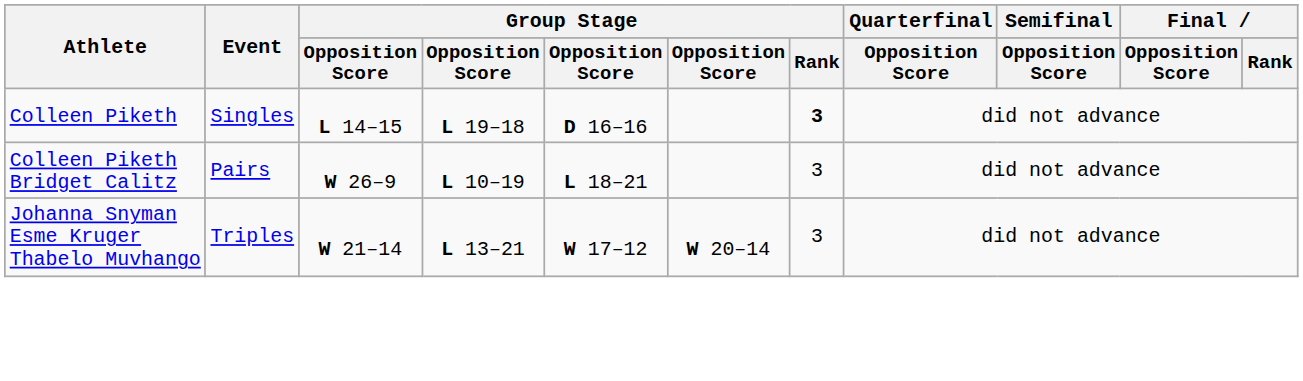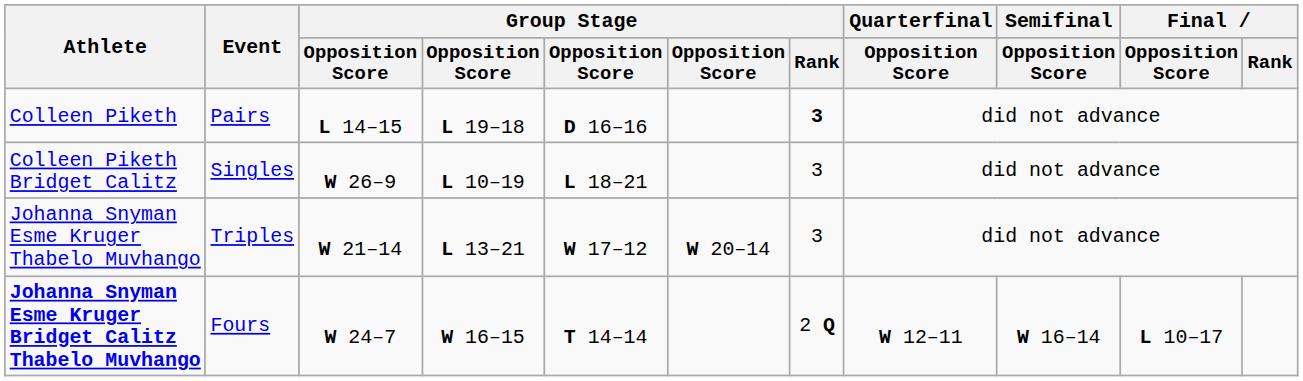 <table class="wikitable" style="font-size:88%; text-align:center">
 <tr>
 <th rowspan=2>Athlete</th>
 <th rowspan=2>Event</th>
 <th colspan=5>Group Stage</th>
 <th>Quarterfinal</th>
 <th>Semifinal</th>
 <th colspan=2>Final / </th>
 </tr>
 <tr style="font-size:95%">
 <th>Opposition<br>Score</th>
 <th>Opposition<br>Score</th>
 <th>Opposition<br>Score</th>
 <th>Opposition<br>Score</th>
 <th>Rank</th>
 <th>Opposition<br>Score</th>
 <th>Opposition<br>Score</th>
 <th>Opposition<br>Score</th>
 <th>Rank</th>
 </tr>
 <tr>
 <td align=left><a href='#'>Colleen Piketh</a></td>
-<td align=left><a href='#'>Singles</a></td>
+<td align=left><a href='#'>Pairs</a></td>
 <td><br><strong>L</strong> 14–15</td>
 <td><br><strong>L</strong> 19–18</td>
 <td><br><strong>D</strong> 16–16</td>
 <td></td>
 <td><strong>3</strong></td>
 <td colspan=4>did not advance</td>
 </tr>
 <tr>
 <td align=left><a href='#'>Colleen Piketh</a><br><a href='#'>Bridget Calitz</a></td>
-<td align=left><a href='#'>Pairs</a></td>
+<td align=left><a href='#'>Singles</a></td>
 <td><br><strong>W</strong> 26–9</td>
 <td><br><strong>L</strong> 10–19</td>
 <td><br><strong>L</strong> 18–21</td>
 <td></td>
 <td>3</td>
 <td colspan=4>did not advance</td>
 </tr>
 <tr>
 <td align=left><a href='#'>Johanna Snyman</a><br><a href='#'>Esme Kruger</a><br><a href='#'>Thabelo Muvhango</a></td>
 <td align=left><a href='#'>Triples</a></td>
 <td><br><strong>W</strong> 21–14</td>
 <td><br><strong>L</strong> 13–21</td>
 <td><br><strong>W</strong> 17–12</td>
 <td><br><strong>W</strong> 20–14</td>
 <td>3</td>
 <td colspan=4>did not advance</td>
 </tr>
+<tr>
+<td align=left><strong><a href='#'>Johanna Snyman</a><br><a href='#'>Esme Kruger</a><br><a href='#'>Bridget Calitz</a><br><a href='#'>Thabelo Muvhango</a></strong></td>
+<td align=left><a href='#'>Fours</a></td>
+<td><br><strong>W</strong> 24–7</td>
+<td><br><strong>W</strong> 16–15</td>
+<td><br><strong>T</strong> 14–14</td>
+<td></td>
+<td>2 <strong>Q</strong></td>
+<td><br><strong>W</strong> 12–11</td>
+<td><br><strong>W</strong> 16–14</td>
+<td><br><strong>L</strong> 10–17</td>
+<td></td>
+</tr>
 </table>
